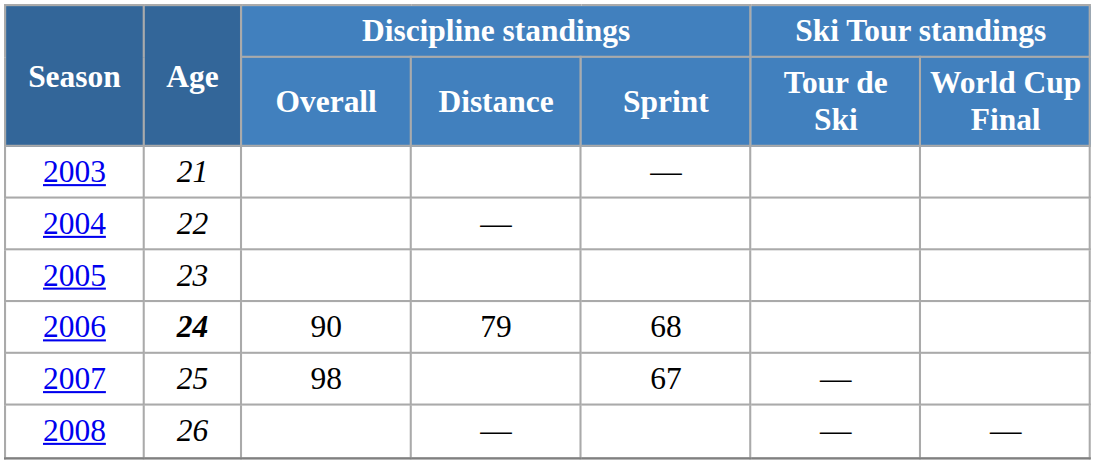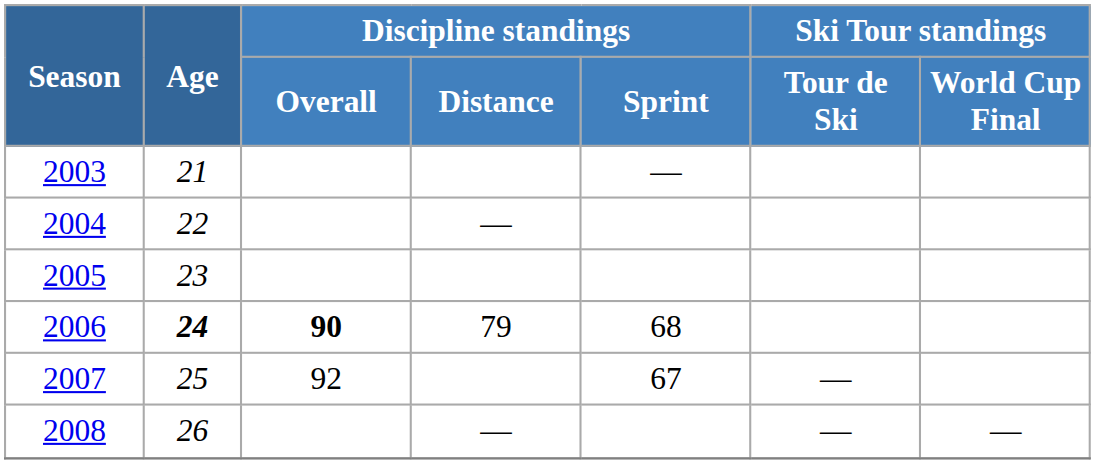 <table class="wikitable" style="font-size:95%; text-align:center; border:grey solid 1px; border-collapse:collapse; background:#ffffff;">
 <tr>
 <th style="background-color:#369; color:white; width:60px;" rowspan="2"> Season </th>
 <th style="background-color:#369; color:white; width:40px;" rowspan="2"> Age </th>
 <th style="background-color:#4180be; color:white;" colspan="3">Discipline standings</th>
 <th style="background-color:#4180be; color:white;" colspan="2">Ski Tour standings</th>
 </tr>
 <tr>
 <th style="background-color:#4180be; color:white; width:75px;">Overall</th>
 <th style="background-color:#4180be; color:white; width:75px;">Distance</th>
 <th style="background-color:#4180be; color:white; width:75px;">Sprint</th>
 <th style="background-color:#4180be; color:white; width:75px;">Tour de<br>Ski</th>
 <th style="background-color:#4180be; color:white; width:75px;">World Cup<br>Final</th>
 </tr>
 <tr>
 <td><a href='#'>2003</a></td>
 <td><em>21</em></td>
 <td></td>
 <td></td>
 <td>—</td>
 <td></td>
 <td></td>
 </tr>
 <tr>
 <td><a href='#'>2004</a></td>
 <td><em>22</em></td>
 <td></td>
 <td>—</td>
 <td></td>
 <td></td>
 <td></td>
 </tr>
 <tr>
 <td><a href='#'>2005</a></td>
 <td><em>23</em></td>
 <td></td>
 <td></td>
 <td></td>
 <td></td>
 <td></td>
 </tr>
 <tr>
 <td><a href='#'>2006</a></td>
 <td><strong><em>24</em></strong></td>
-<td>90</td>
+<td><strong>90</strong></td>
 <td>79</td>
 <td>68</td>
 <td></td>
 <td></td>
 </tr>
 <tr>
 <td><a href='#'>2007</a></td>
 <td><em>25</em></td>
-<td>98</td>
+<td>92</td>
 <td></td>
 <td>67</td>
 <td>—</td>
 <td></td>
 </tr>
 <tr>
 <td><a href='#'>2008</a></td>
 <td><em>26</em></td>
 <td></td>
 <td>—</td>
 <td></td>
 <td>—</td>
 <td>—</td>
 </tr>
 <tr>
 </tr>
 </table>
